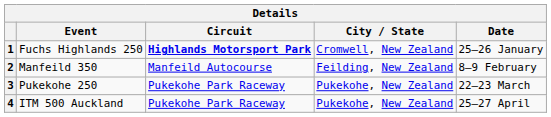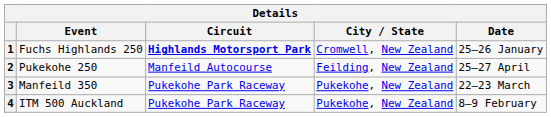 <table class="wikitable" style="font-size: 85%">
 <tr>
 <th colspan="5">Details</th>
 </tr>
 <tr>
 <th></th>
 <th>Event</th>
 <th>Circuit</th>
 <th>City / State</th>
 <th>Date</th>
 </tr>
 <tr>
 <th>1</th>
 <td>Fuchs Highlands 250</td>
 <td><strong><a href='#'>Highlands Motorsport Park</a></strong></td>
 <td><a href='#'>Cromwell</a>, <a href='#'>New Zealand</a></td>
 <td>25–26 January</td>
 </tr>
 <tr>
 <th>2</th>
-<td>Manfeild 350</td>
+<td>Pukekohe 250</td>
 <td><a href='#'>Manfeild Autocourse</a></td>
 <td><a href='#'>Feilding</a>, <a href='#'>New Zealand</a></td>
-<td>8–9 February</td>
+<td>25–27 April</td>
 </tr>
 <tr>
 <th>3</th>
-<td>Pukekohe 250</td>
+<td>Manfeild 350</td>
 <td><a href='#'>Pukekohe Park Raceway</a></td>
 <td><a href='#'>Pukekohe</a>, <a href='#'>New Zealand</a></td>
 <td>22–23 March</td>
 </tr>
 <tr>
 <th>4</th>
 <td>ITM 500 Auckland</td>
 <td><a href='#'>Pukekohe Park Raceway</a></td>
 <td><a href='#'>Pukekohe</a>, <a href='#'>New Zealand</a></td>
-<td>25–27 April</td>
+<td>8–9 February</td>
 </tr>
 </table>
